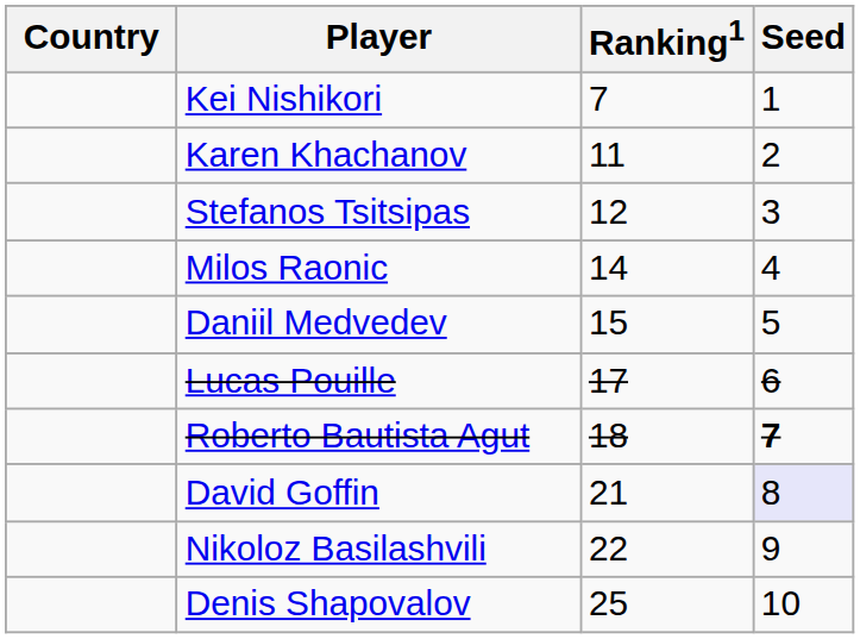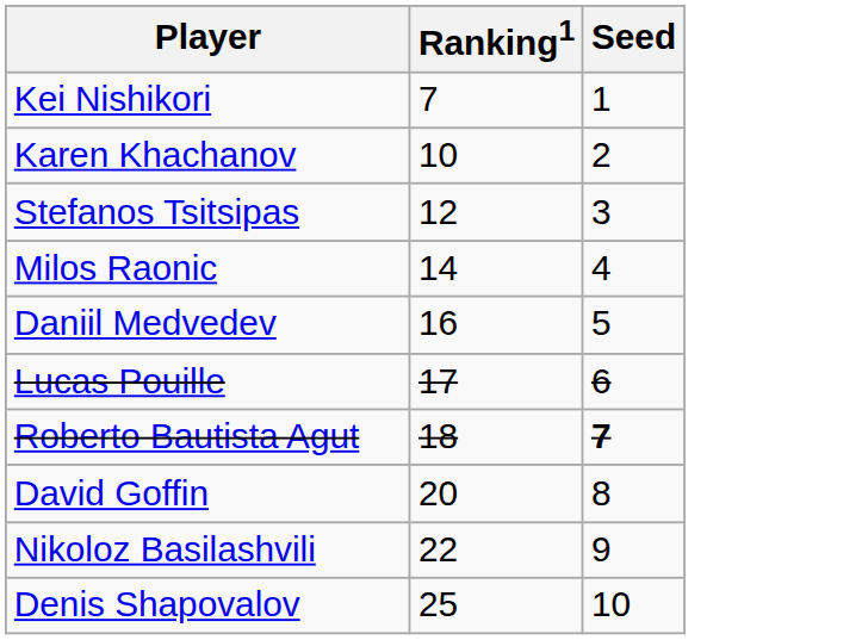 <table class="sortable wikitable">
 <tr>
-<th width="70">Country</th>
 <th width="175">Player</th>
 <th>Ranking<sup>1</sup></th>
 <th>Seed</th>
 </tr>
 <tr>
-<td></td>
 <td><a href='#'>Kei Nishikori</a></td>
 <td>7</td>
 <td>1</td>
 </tr>
 <tr>
-<td></td>
 <td><a href='#'>Karen Khachanov</a></td>
-<td>11</td>
+<td>10</td>
 <td>2</td>
 </tr>
 <tr>
-<td></td>
 <td><a href='#'>Stefanos Tsitsipas</a></td>
 <td>12</td>
 <td>3</td>
 </tr>
 <tr>
-<td></td>
 <td><a href='#'>Milos Raonic</a></td>
 <td>14</td>
 <td>4</td>
 </tr>
 <tr>
-<td></td>
 <td><a href='#'>Daniil Medvedev</a></td>
-<td>15</td>
+<td>16</td>
 <td>5</td>
 </tr>
 <tr>
-<td><s></s></td>
 <td><s><a href='#'>Lucas Pouille</a></s></td>
 <td><s>17</s></td>
 <td><s>6</s></td>
 </tr>
 <tr>
-<td><s></s></td>
 <td><s><a href='#'>Roberto Bautista Agut</a></s></td>
 <td><s>18</s></td>
 <td><strong><s>7</s></strong></td>
 </tr>
 <tr>
-<td></td>
 <td><a href='#'>David Goffin</a></td>
-<td>21</td>
-<td style="background: lavender;">8</td>
+<td>20</td>
+<td>8</td>
 </tr>
 <tr>
-<td></td>
 <td><a href='#'>Nikoloz Basilashvili</a></td>
 <td>22</td>
 <td>9</td>
 </tr>
 <tr>
-<td></td>
 <td><a href='#'>Denis Shapovalov</a></td>
 <td>25</td>
 <td>10</td>
 </tr>
 </table>
